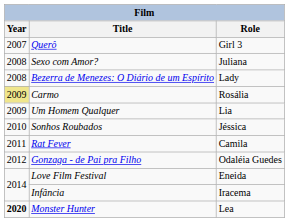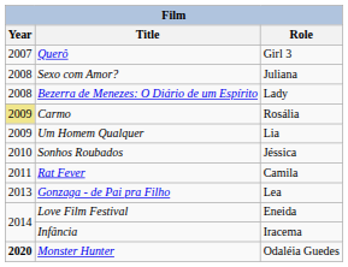 <table class="wikitable" style="font-size: 90%;">
 <tr>
 <th colspan="4" style="background: LightSteelBlue;">Film</th>
 </tr>
 <tr>
 <th>Year</th>
 <th>Title</th>
 <th>Role</th>
 </tr>
 <tr>
 <td>2007</td>
 <td><em><a href='#'>Querô</a></em></td>
 <td>Girl 3</td>
 </tr>
 <tr>
 <td>2008</td>
 <td><em>Sexo com Amor?</em></td>
 <td>Juliana</td>
 </tr>
 <tr>
 <td>2008</td>
 <td><em><a href='#'>Bezerra de Menezes: O Diário de um Espírito</a></em></td>
 <td>Lady</td>
 </tr>
 <tr>
 <td style="background: khaki;">2009</td>
 <td><em>Carmo</em></td>
 <td>Rosália</td>
 </tr>
 <tr>
 <td>2009</td>
 <td><em>Um Homem Qualquer</em></td>
 <td>Lia</td>
 </tr>
 <tr>
 <td>2010</td>
 <td><em>Sonhos Roubados</em></td>
 <td>Jéssica</td>
 </tr>
 <tr>
 <td>2011</td>
 <td><em><a href='#'>Rat Fever</a></em></td>
 <td>Camila</td>
 </tr>
 <tr>
-<td>2012</td>
+<td>2013</td>
 <td><em><a href='#'>Gonzaga - de Pai pra Filho</a></em></td>
-<td>Odaléia Guedes</td>
+<td>Lea</td>
 </tr>
 <tr>
 <td rowspan=2>2014</td>
 <td><em>Love Film Festival</em></td>
 <td>Eneida</td>
 </tr>
 <tr>
 <td><em>Infância</em></td>
 <td>Iracema</td>
 </tr>
 <tr>
 <td><strong>2020</strong></td>
 <td><em><a href='#'>Monster Hunter</a></em></td>
-<td>Lea</td>
+<td>Odaléia Guedes</td>
 </tr>
 </table>
